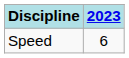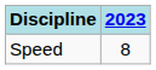 <table class="wikitable" style="text-align: center;">
 <tr>
 <th style="background: #b0e0e6;">Discipline</th>
 <th style="background: #b0e0e6;"><a href='#'>2023</a></th>
 </tr>
 <tr>
 <td align="left">Speed</td>
-<td>6</td>
+<td>8</td>
 </tr>
 </table>
